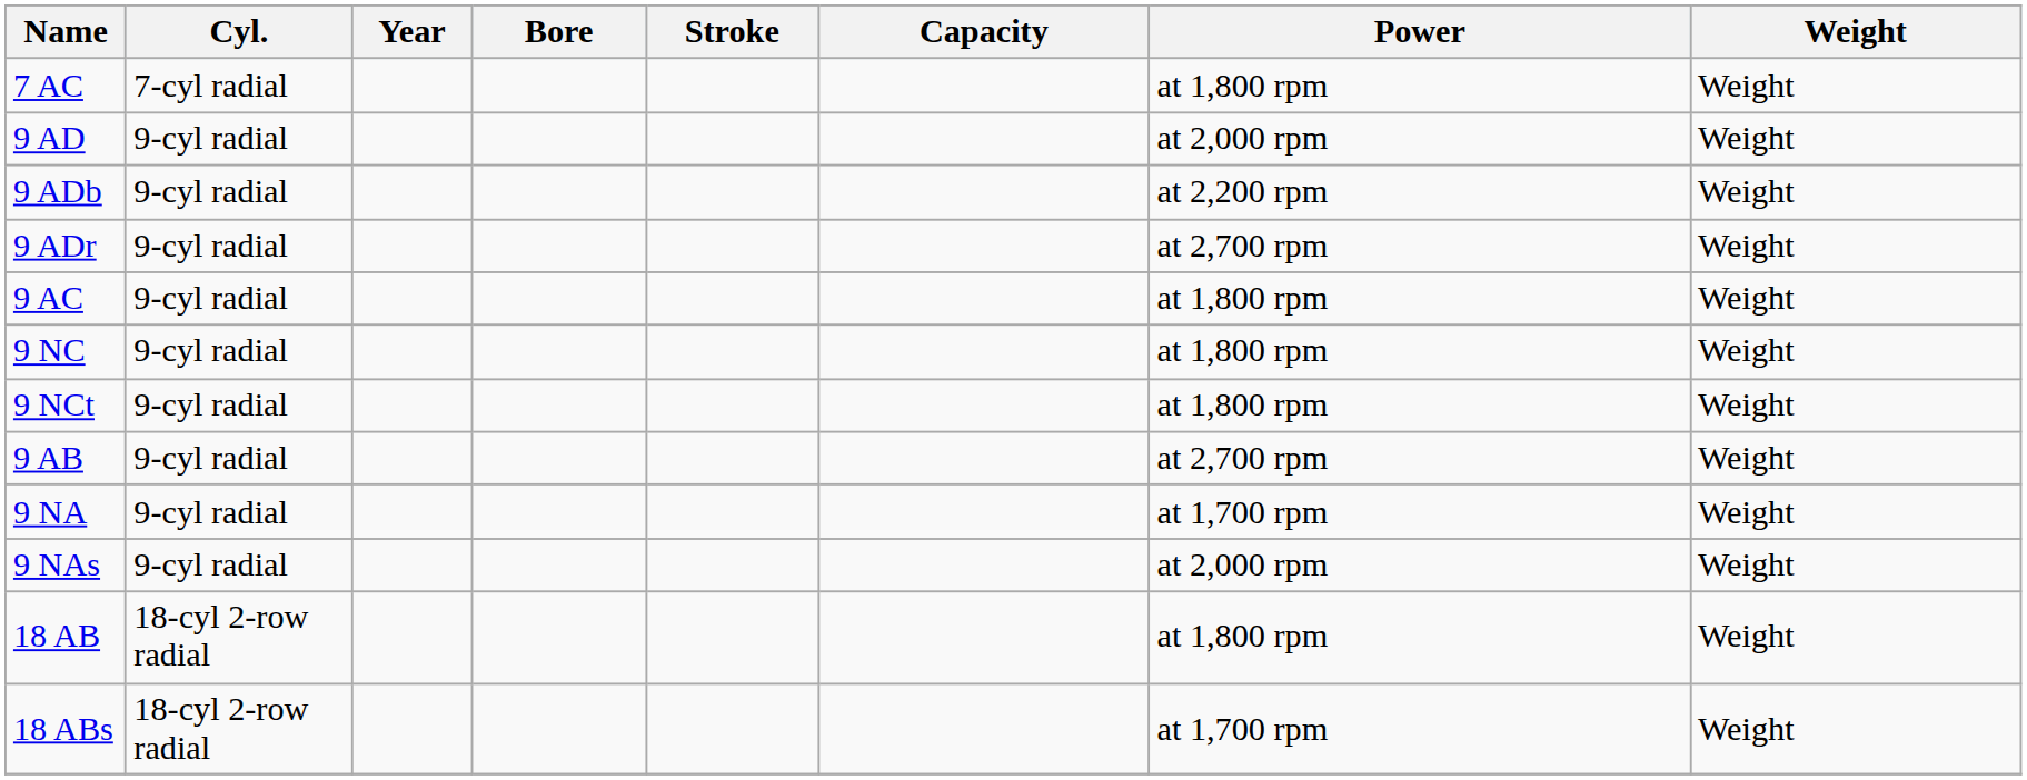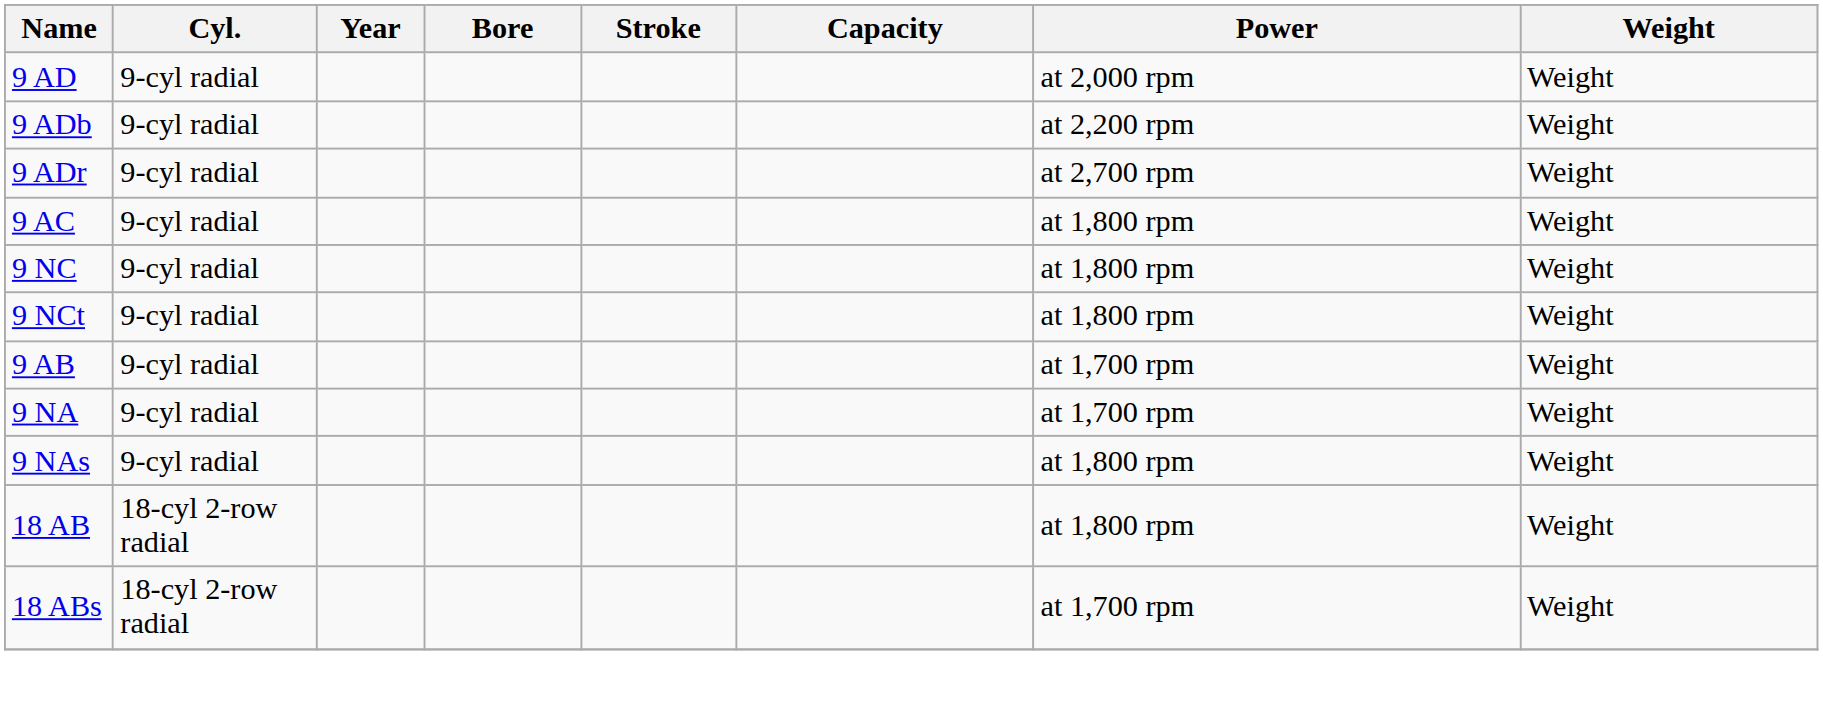 <table class="wikitable">
 <tr style="width: 100%;text-align:center; background:#d8edff;border="1"">
 <th scope="col" width="50px ">Name</th>
 <th scope="col" width="100px ">Cyl.</th>
 <th scope="col" width="50px ">Year</th>
 <th scope="col" width="75px ">Bore</th>
 <th scope="col" width="75px ">Stroke</th>
 <th scope="col" width="150px ">Capacity</th>
 <th scope="col" width="250px ">Power</th>
 <th scope="col" width="150px ">Weight</th>
-</tr>
-<tr>
-<td> <a href='#'>7 AC</a></td>
-<td> 7-cyl radial</td>
-<td></td>
-<td> </td>
-<td> </td>
-<td> </td>
-<td>  at 1,800 rpm</td>
-<td>  Weight </td>
 </tr>
 <tr>
 <td> <a href='#'>9 AD</a></td>
 <td> 9-cyl radial</td>
 <td></td>
 <td> </td>
 <td> </td>
 <td> </td>
 <td>  at 2,000 rpm</td>
 <td> Weight </td>
 </tr>
 <tr>
 <td> <a href='#'>9 ADb</a></td>
 <td> 9-cyl radial</td>
 <td></td>
 <td> </td>
 <td> </td>
 <td> </td>
 <td>  at 2,200 rpm</td>
 <td>  Weight </td>
 </tr>
 <tr>
 <td> <a href='#'>9 ADr</a></td>
 <td> 9-cyl radial</td>
 <td></td>
 <td> </td>
 <td> </td>
 <td> </td>
 <td>  at 2,700 rpm</td>
 <td>  Weight </td>
 </tr>
 <tr>
 <td> <a href='#'>9 AC</a></td>
 <td> 9-cyl radial</td>
 <td></td>
 <td> </td>
 <td> </td>
 <td> </td>
 <td>  at 1,800 rpm</td>
 <td>  Weight </td>
 </tr>
 <tr>
 <td> <a href='#'>9 NC</a></td>
 <td> 9-cyl radial</td>
 <td></td>
 <td> </td>
 <td> </td>
 <td> </td>
 <td>  at 1,800 rpm</td>
 <td>  Weight </td>
 </tr>
 <tr>
 <td> <a href='#'>9 NCt</a></td>
 <td> 9-cyl radial</td>
 <td></td>
 <td> </td>
 <td> </td>
 <td> </td>
 <td>  at 1,800 rpm</td>
 <td>  Weight </td>
 </tr>
 <tr>
 <td> <a href='#'>9 AB</a></td>
 <td> 9-cyl radial</td>
 <td></td>
 <td> </td>
 <td> </td>
 <td> </td>
-<td>  at 2,700 rpm</td>
+<td>  at 1,700 rpm</td>
 <td>  Weight </td>
 </tr>
 <tr>
 <td> <a href='#'>9 NA</a></td>
 <td> 9-cyl radial</td>
 <td></td>
 <td> </td>
 <td> </td>
 <td> </td>
 <td>  at 1,700 rpm</td>
 <td>  Weight </td>
 </tr>
 <tr>
 <td> <a href='#'>9 NAs</a></td>
 <td> 9-cyl radial</td>
 <td></td>
 <td> </td>
 <td> </td>
 <td> </td>
-<td>  at 2,000 rpm</td>
+<td>  at 1,800 rpm</td>
 <td>  Weight </td>
 </tr>
 <tr>
 <td> <a href='#'>18 AB</a></td>
 <td> 18-cyl 2-row radial</td>
 <td></td>
 <td> </td>
 <td> </td>
 <td> </td>
 <td>  at 1,800 rpm</td>
 <td>  Weight </td>
 </tr>
 <tr>
 <td> <a href='#'>18 ABs</a></td>
 <td> 18-cyl 2-row radial</td>
 <td></td>
 <td> </td>
 <td> </td>
 <td> </td>
 <td>  at 1,700 rpm</td>
 <td>  Weight </td>
 </tr>
 <tr>
 </tr>
 </table>
